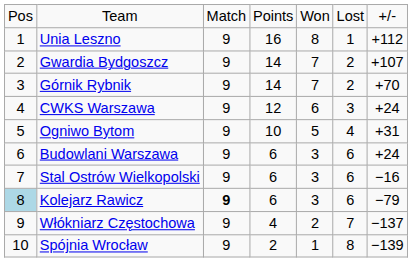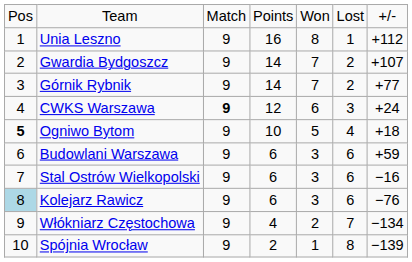 <table class=wikitable style="font-size: 90%">
 <tr align=center >
 <td>Pos</td>
 <td>Team</td>
 <td>Match</td>
 <td>Points</td>
 <td>Won</td>
 <td>Lost</td>
 <td>+/-</td>
 </tr>
 <tr align=center >
 <td>1</td>
 <td align=left><a href='#'>Unia Leszno</a></td>
 <td>9</td>
 <td>16</td>
 <td>8</td>
 <td>1</td>
 <td>+112</td>
 </tr>
 <tr align=center >
 <td>2</td>
 <td align=left><a href='#'>Gwardia Bydgoszcz</a></td>
 <td>9</td>
 <td>14</td>
 <td>7</td>
 <td>2</td>
 <td>+107</td>
 </tr>
 <tr align=center >
 <td>3</td>
 <td align=left><a href='#'>Górnik Rybnik</a></td>
 <td>9</td>
 <td>14</td>
 <td>7</td>
 <td>2</td>
-<td>+70</td>
+<td>+77</td>
 </tr>
 <tr align=center>
 <td>4</td>
 <td align=left><a href='#'>CWKS Warszawa</a></td>
-<td>9</td>
+<td><strong>9</strong></td>
 <td>12</td>
 <td>6</td>
 <td>3</td>
 <td>+24</td>
 </tr>
 <tr align=center>
-<td>5</td>
+<td><strong>5</strong></td>
 <td align=left><a href='#'>Ogniwo Bytom</a></td>
 <td>9</td>
 <td>10</td>
 <td>5</td>
 <td>4</td>
-<td>+31</td>
+<td>+18</td>
 </tr>
 <tr align=center>
 <td>6</td>
 <td align=left><a href='#'>Budowlani Warszawa</a></td>
 <td>9</td>
 <td>6</td>
 <td>3</td>
 <td>6</td>
-<td>+24</td>
+<td>+59</td>
 </tr>
 <tr align=center>
 <td>7</td>
 <td align=left><a href='#'>Stal Ostrów Wielkopolski</a></td>
 <td>9</td>
 <td>6</td>
 <td>3</td>
 <td>6</td>
 <td>−16</td>
 </tr>
 <tr align=center>
 <td style="background: lightblue;">8</td>
 <td align=left><a href='#'>Kolejarz Rawicz</a></td>
-<td><strong>9</strong></td>
+<td>9</td>
 <td>6</td>
 <td>3</td>
 <td>6</td>
-<td>−79</td>
+<td>−76</td>
 </tr>
 <tr align=center>
 <td>9</td>
 <td align=left><a href='#'>Włókniarz Częstochowa</a></td>
 <td>9</td>
 <td>4</td>
 <td>2</td>
 <td>7</td>
-<td>−137</td>
+<td>−134</td>
 </tr>
 <tr align=center>
 <td>10</td>
 <td align=left><a href='#'>Spójnia Wrocław</a></td>
 <td>9</td>
 <td>2</td>
 <td>1</td>
 <td>8</td>
 <td>−139</td>
 </tr>
 </table>
